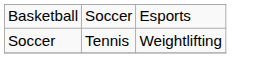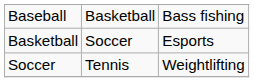 <table class="wikitable" style=" ">
 <tr>
+</tr>
+<tr>
+<td>Baseball</td>
+<td>Basketball</td>
+<td>Bass fishing</td>
 </tr>
 <tr>
 <td>Basketball</td>
 <td>Soccer</td>
 <td>Esports</td>
 </tr>
 <tr>
 <td>Soccer</td>
 <td>Tennis</td>
 <td>Weightlifting</td>
 </tr>
 <tr>
 </tr>
 </table>
